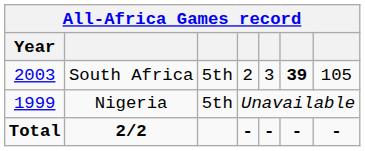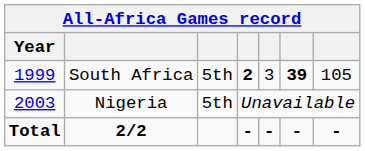 <table class="wikitable" style="text-align: center;">
 <tr>
 <th colspan=8><a href='#'>All-Africa Games record</a></th>
 </tr>
 <tr>
 <th>Year</th>
 <th></th>
 <th></th>
 <th></th>
 <th></th>
 <th></th>
 <th></th>
 </tr>
 <tr>
-<td><a href='#'>2003</a></td>
+<td><a href='#'>1999</a></td>
 <td>South Africa</td>
 <td>5th</td>
-<td>2</td>
+<td><strong>2</strong></td>
 <td>3</td>
 <td><strong>39</strong></td>
 <td>105</td>
 </tr>
 <tr>
-<td><a href='#'>1999</a></td>
+<td><a href='#'>2003</a></td>
 <td>Nigeria</td>
 <td>5th</td>
 <td colspan=4 align=center><em>Unavailable</em></td>
 </tr>
 <tr>
 <td><strong>Total</strong></td>
 <td><strong>2/2</strong></td>
 <td></td>
 <td><strong>-</strong></td>
 <td><strong>-</strong></td>
 <td><strong>-</strong></td>
 <td><strong>-</strong></td>
 </tr>
 </table>
